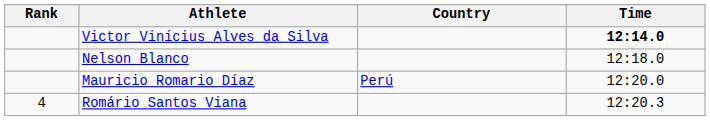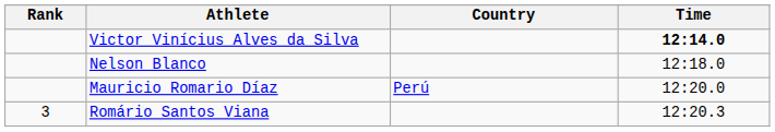 <table class="wikitable sortable" style=" text-align:center; font-size:95%;" width="50%">
 <tr>
 </tr>
 <tr>
 <th width=5%>Rank</th>
 <th width=20%>Athlete</th>
 <th width=15%>Country</th>
 <th width=10%>Time</th>
 </tr>
 <tr>
 <td align=center></td>
 <td align=left><a href='#'>Victor Vinícius Alves da Silva</a></td>
 <td align=left></td>
 <td><strong>12:14.0</strong></td>
 </tr>
 <tr>
 <td align=center></td>
 <td align=left><a href='#'>Nelson Blanco</a></td>
 <td align=left></td>
 <td>12:18.0</td>
 </tr>
 <tr>
 <td align=center></td>
 <td align=left><a href='#'>Mauricio Romario Díaz</a></td>
 <td align=left> <a href='#'>Perú</a></td>
 <td>12:20.0</td>
 </tr>
 <tr>
-<td align=center>4</td>
+<td align=center>3</td>
 <td align=left><a href='#'>Romário Santos Viana</a></td>
 <td align=left></td>
 <td>12:20.3</td>
 </tr>
 </table>
